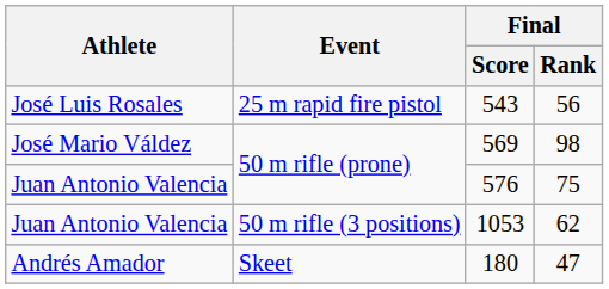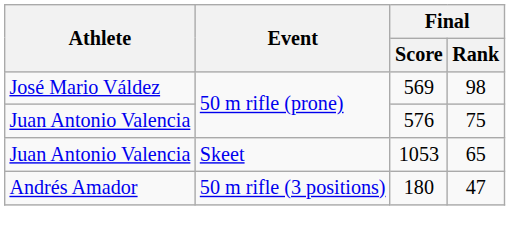 <table class="wikitable" style="font-size:90%">
 <tr>
 <th rowspan="2">Athlete</th>
 <th rowspan="2">Event</th>
 <th colspan="2">Final</th>
 </tr>
 <tr>
 <th>Score</th>
 <th>Rank</th>
-</tr>
-<tr>
-<td><a href='#'>José Luis Rosales</a></td>
-<td><a href='#'>25 m rapid fire pistol</a></td>
-<td align="center">543</td>
-<td align="center">56</td>
 </tr>
 <tr>
 <td><a href='#'>José Mario Váldez</a></td>
 <td rowspan=2><a href='#'>50 m rifle (prone)</a></td>
 <td align="center">569</td>
 <td align="center">98</td>
 </tr>
 <tr>
 <td><a href='#'>Juan Antonio Valencia</a></td>
 <td align="center">576</td>
 <td align="center">75</td>
 </tr>
 <tr>
 <td><a href='#'>Juan Antonio Valencia</a></td>
-<td><a href='#'>50 m rifle (3 positions)</a></td>
+<td><a href='#'>Skeet</a></td>
 <td align="center">1053</td>
-<td align="center">62</td>
+<td align="center">65</td>
 </tr>
 <tr>
 <td><a href='#'>Andrés Amador</a></td>
-<td><a href='#'>Skeet</a></td>
+<td><a href='#'>50 m rifle (3 positions)</a></td>
 <td align="center">180</td>
 <td align="center">47</td>
 </tr>
 </table>
